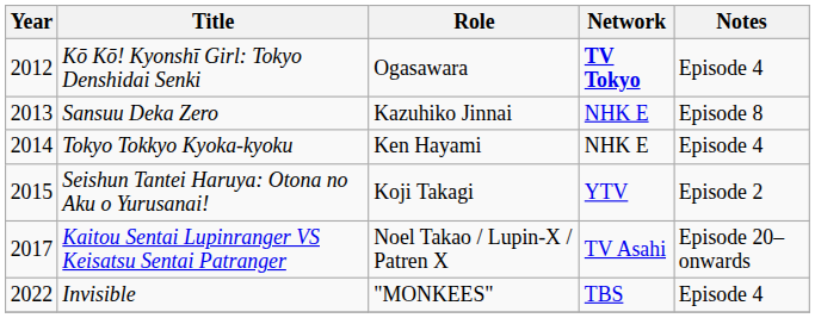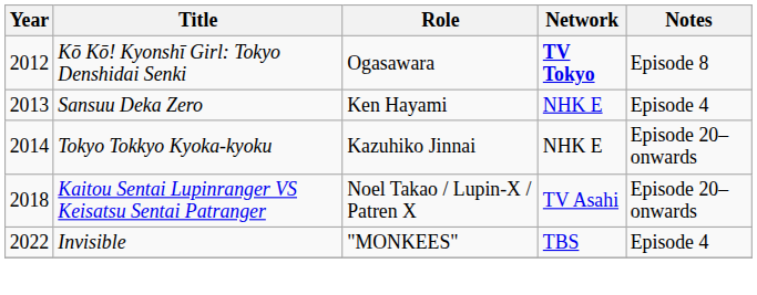 <table class="wikitable">
 <tr>
 <th>Year</th>
 <th>Title</th>
 <th>Role</th>
 <th>Network</th>
 <th>Notes</th>
 </tr>
 <tr>
 <td>2012</td>
 <td><em>Kō Kō! Kyonshī Girl: Tokyo Denshidai Senki</em></td>
 <td>Ogasawara</td>
 <td><strong><a href='#'>TV Tokyo</a></strong></td>
-<td>Episode 4</td>
+<td>Episode 8</td>
 </tr>
 <tr>
 <td>2013</td>
 <td><em>Sansuu Deka Zero</em></td>
-<td>Kazuhiko Jinnai</td>
+<td>Ken Hayami</td>
 <td><a href='#'>NHK E</a></td>
-<td>Episode 8</td>
+<td>Episode 4</td>
 </tr>
 <tr>
 <td>2014</td>
 <td><em>Tokyo Tokkyo Kyoka-kyoku</em></td>
-<td>Ken Hayami</td>
+<td>Kazuhiko Jinnai</td>
 <td>NHK E</td>
-<td>Episode 4</td>
+<td>Episode 20–onwards</td>
 </tr>
 <tr>
-<td>2015</td>
-<td><em>Seishun Tantei Haruya: Otona no Aku o Yurusanai!</em></td>
-<td>Koji Takagi</td>
-<td><a href='#'>YTV</a></td>
-<td>Episode 2</td>
-</tr>
-<tr>
-<td>2017</td>
+<td>2018</td>
 <td><em><a href='#'>Kaitou Sentai Lupinranger VS Keisatsu Sentai Patranger</a></em></td>
 <td>Noel Takao / Lupin-X / Patren X</td>
 <td><a href='#'>TV Asahi</a></td>
 <td>Episode 20–onwards</td>
 </tr>
 <tr>
 <td>2022</td>
 <td><em>Invisible</em></td>
 <td>"MONKEES"</td>
 <td><a href='#'>TBS</a></td>
 <td>Episode 4</td>
 </tr>
 <tr>
 </tr>
 </table>
